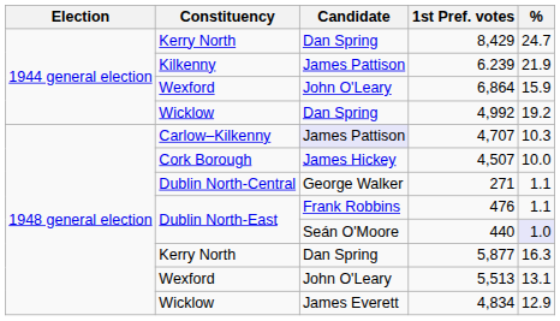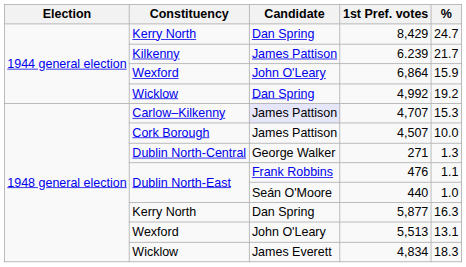 <table class="wikitable" border="1">
 <tr>
 <th>Election</th>
 <th>Constituency</th>
 <th>Candidate</th>
 <th>1st Pref. votes</th>
 <th>%</th>
 </tr>
 <tr>
 <td rowspan="4"><a href='#'>1944 general election</a></td>
 <td><a href='#'>Kerry North</a></td>
 <td><a href='#'>Dan Spring</a></td>
 <td align="right">8,429</td>
 <td align="right">24.7</td>
 </tr>
 <tr>
 <td><a href='#'>Kilkenny</a></td>
 <td><a href='#'>James Pattison</a></td>
 <td align="right">6.239</td>
-<td align="right">21.9</td>
+<td align="right">21.7</td>
 </tr>
 <tr>
 <td><a href='#'>Wexford</a></td>
 <td><a href='#'>John O'Leary</a></td>
 <td align="right">6,864</td>
 <td align="right">15.9</td>
 </tr>
 <tr>
 <td><a href='#'>Wicklow</a></td>
 <td><a href='#'>Dan Spring</a></td>
 <td align="right">4,992</td>
 <td align="right">19.2</td>
 </tr>
 <tr>
 <td rowspan="8"><a href='#'>1948 general election</a></td>
 <td><a href='#'>Carlow–Kilkenny</a></td>
 <td style="background: lavender;">James Pattison</td>
 <td align="right">4,707</td>
-<td align="right">10.3</td>
+<td align="right">15.3</td>
 </tr>
 <tr>
 <td><a href='#'>Cork Borough</a></td>
-<td><a href='#'>James Hickey</a></td>
+<td>James Pattison</td>
 <td align="right">4,507</td>
 <td align="right">10.0</td>
 </tr>
 <tr>
 <td><a href='#'>Dublin North-Central</a></td>
 <td>George Walker</td>
 <td align="right">271</td>
-<td align="right">1.1</td>
+<td align="right">1.3</td>
 </tr>
 <tr>
 <td rowspan="2"><a href='#'>Dublin North-East</a></td>
 <td><a href='#'>Frank Robbins</a></td>
 <td align="right">476</td>
 <td align="right">1.1</td>
 </tr>
 <tr>
 <td>Seán O'Moore</td>
 <td align="right">440</td>
-<td align="right" style="background: lavender;">1.0</td>
+<td align="right">1.0</td>
 </tr>
 <tr>
 <td>Kerry North</td>
 <td>Dan Spring</td>
 <td align="right">5,877</td>
 <td align="right">16.3</td>
 </tr>
 <tr>
 <td>Wexford</td>
 <td>John O'Leary</td>
 <td align="right">5,513</td>
 <td align="right">13.1</td>
 </tr>
 <tr>
 <td>Wicklow</td>
 <td>James Everett</td>
 <td align="right">4,834</td>
-<td align="right">12.9</td>
+<td align="right">18.3</td>
 </tr>
 </table>
